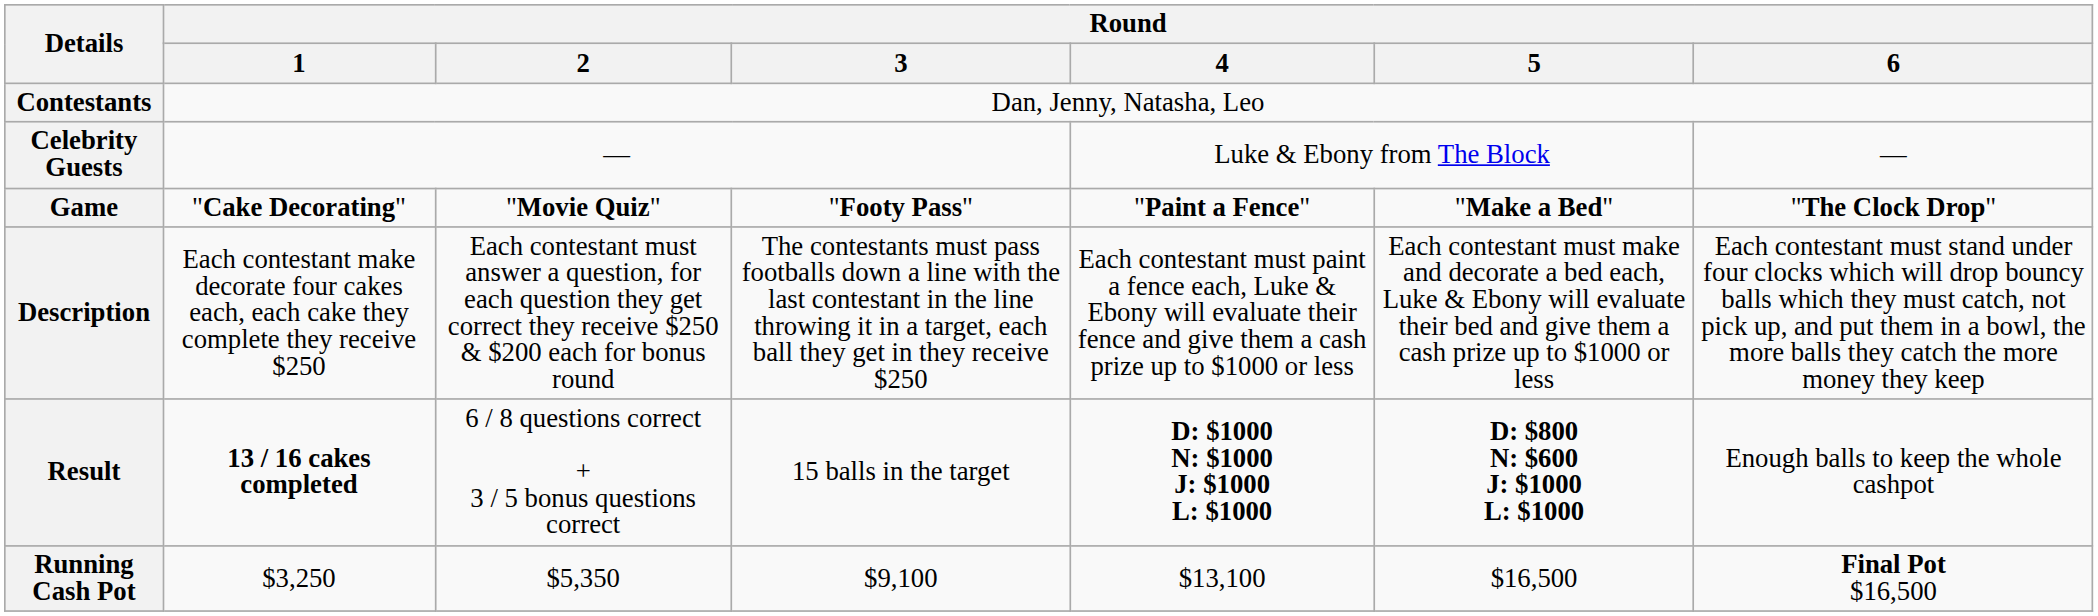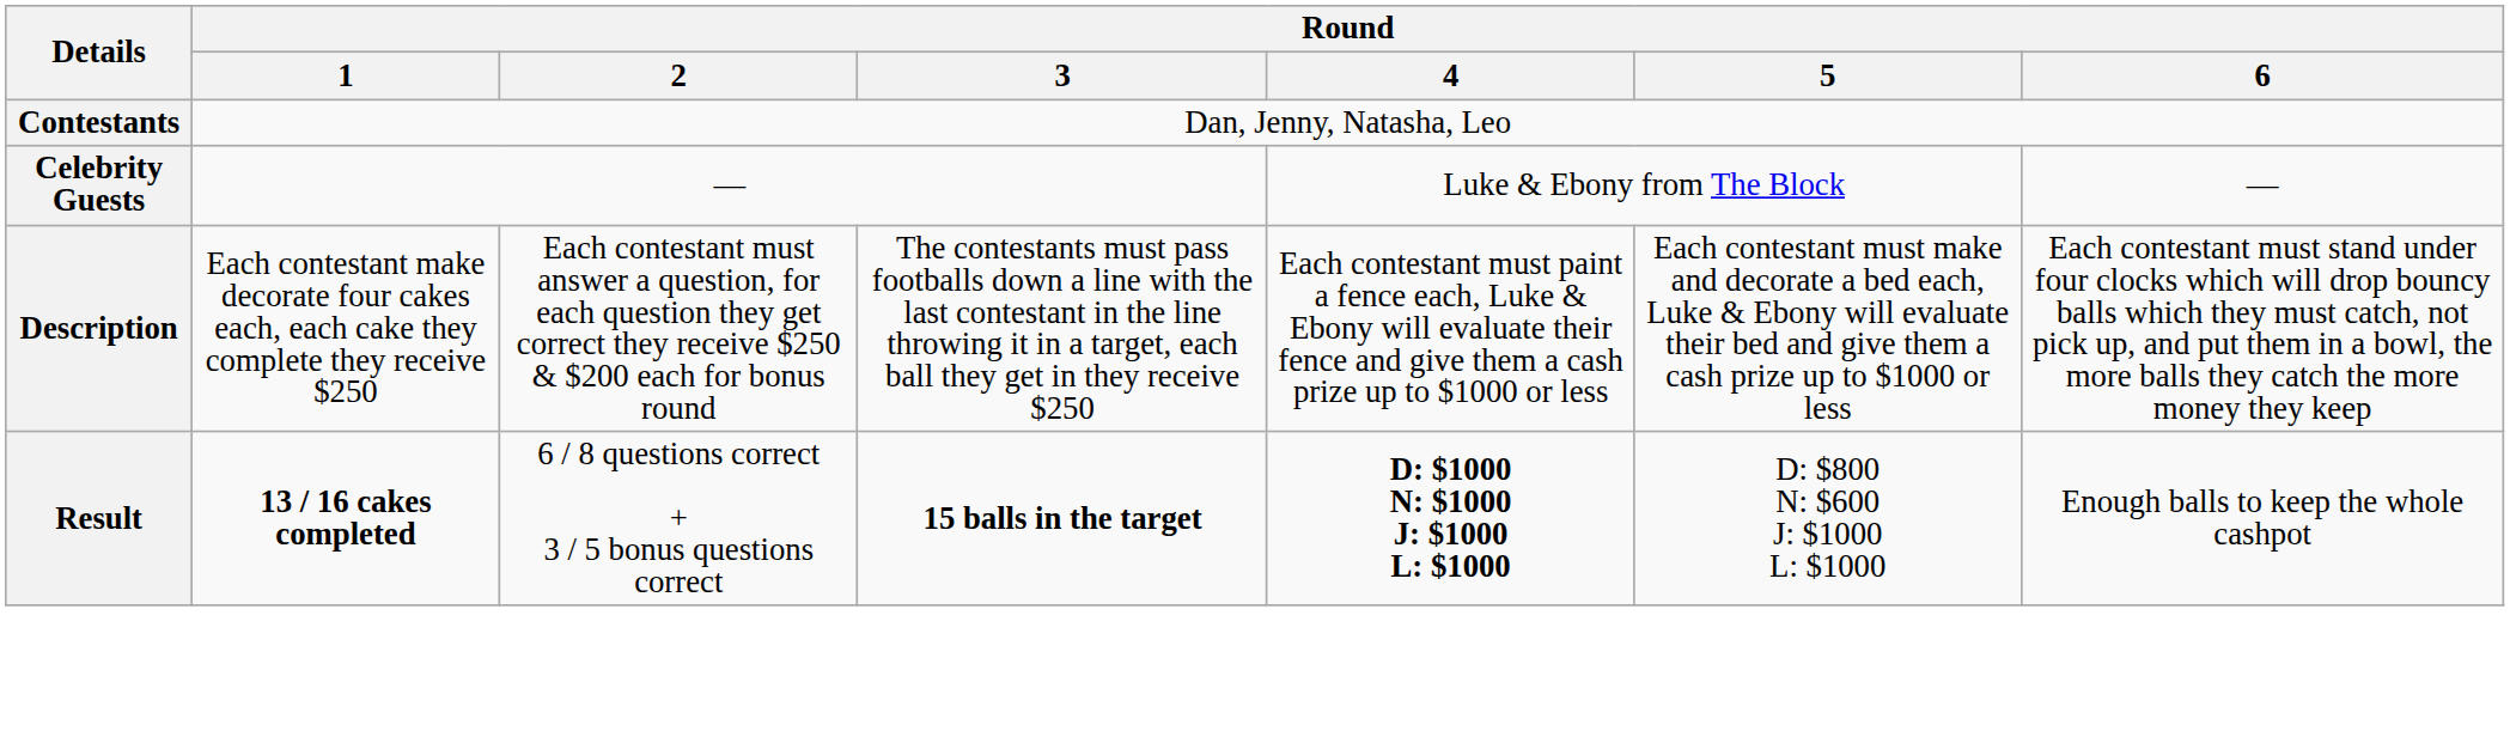 <table class="wikitable plainrowheaders" style="text-align:center; line-height:16px; width:99%;">
 <tr>
 <th rowspan="2">Details</th>
 <th colspan="6">Round</th>
 </tr>
 <tr>
 <th>1</th>
 <th>2</th>
 <th>3</th>
 <th>4</th>
 <th>5</th>
 <th>6</th>
 </tr>
 <tr>
 <th>Contestants</th>
 <td colspan="6">Dan, Jenny, Natasha, Leo</td>
 </tr>
 <tr>
 <th>Celebrity Guests</th>
 <td colspan="3">—</td>
 <td colspan="2">Luke & Ebony from <a href='#'>The Block</a></td>
 <td>—</td>
 </tr>
 <tr>
-<th>Game</th>
-<td>"<strong>Cake Decorating</strong>"</td>
-<td>"<strong>Movie Quiz</strong>"</td>
-<td>"<strong>Footy Pass</strong>"</td>
-<td>"<strong>Paint a Fence</strong>"</td>
-<td>"<strong>Make a Bed</strong>"</td>
-<td>"<strong>The Clock Drop</strong>"</td>
-</tr>
-<tr>
 <th>Description</th>
 <td>Each contestant make decorate four cakes each, each cake they complete they receive $250</td>
 <td>Each contestant must answer a question, for each question they get correct they receive $250 & $200 each for bonus round</td>
 <td>The contestants must pass footballs down a line with the last contestant in the line throwing it in a target, each ball they get in they receive $250</td>
 <td>Each contestant must paint a fence each, Luke & Ebony will evaluate their fence and give them a cash prize up to $1000 or less</td>
 <td>Each contestant must make and decorate a bed each, Luke & Ebony will evaluate their bed and give them a cash prize up to $1000 or less</td>
 <td>Each contestant must stand under four clocks which will drop bouncy balls which they must catch, not pick up, and put them in a bowl, the more balls they catch the more money they keep</td>
 </tr>
 <tr>
 <th>Result</th>
 <td><strong>13 / 16 cakes completed<br></strong></td>
 <td>6 / 8 questions correct<br><br>+<br>3 / 5 bonus questions correct<br></td>
-<td>15 balls in the target<br></td>
+<td><strong>15 balls in the target<br></strong></td>
 <td><strong>D: $1000<br>N: $1000<br>J: $1000<br>L: $1000<br><em></em></strong></td>
-<td><strong>D: $800<br>N: $600<br>J: $1000<br>L: $1000<br><em></em></strong></td>
+<td>D: $800<br>N: $600<br>J: $1000<br>L: $1000<br><em></em></td>
 <td>Enough balls to keep the whole cashpot</td>
 </tr>
-<tr>
-<th>Running Cash Pot</th>
-<td>$3,250</td>
-<td>$5,350</td>
-<td>$9,100</td>
-<td>$13,100</td>
-<td>$16,500</td>
-<td><strong>Final Pot</strong><br>$16,500</td>
-</tr>
 </table>
